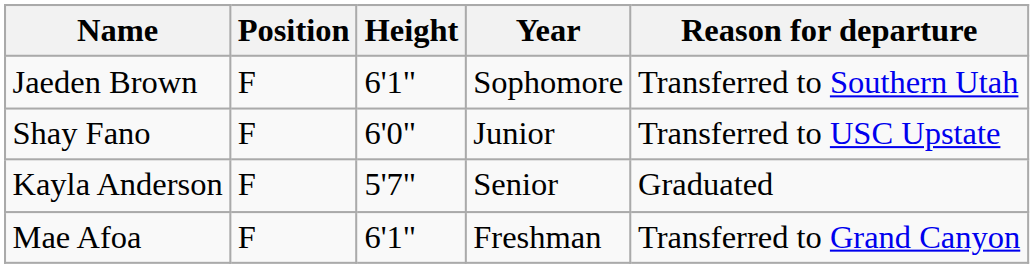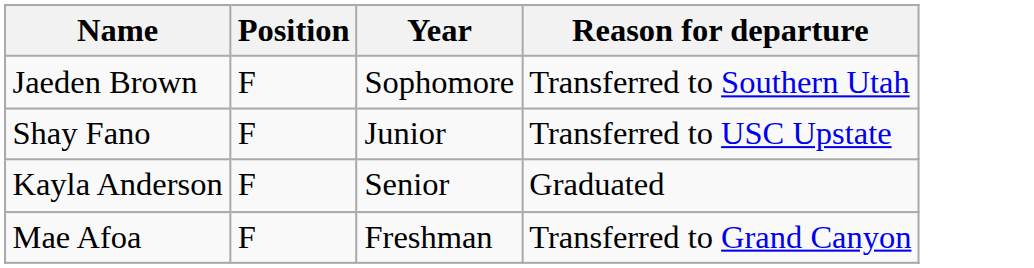 <table class="wikitable">
 <tr>
 <th>Name</th>
 <th>Position</th>
-<th>Height</th>
 <th>Year</th>
 <th>Reason for departure</th>
 </tr>
 <tr>
 <td>Jaeden Brown</td>
 <td>F</td>
-<td>6'1"</td>
 <td>Sophomore</td>
 <td>Transferred to <a href='#'>Southern Utah</a></td>
 </tr>
 <tr>
 <td>Shay Fano</td>
 <td>F</td>
-<td>6'0"</td>
 <td>Junior</td>
 <td>Transferred to <a href='#'>USC Upstate</a></td>
 </tr>
 <tr>
 <td>Kayla Anderson</td>
 <td>F</td>
-<td>5'7"</td>
 <td>Senior</td>
 <td>Graduated</td>
 </tr>
 <tr>
 <td>Mae Afoa</td>
 <td>F</td>
-<td>6'1"</td>
 <td>Freshman</td>
 <td>Transferred to <a href='#'>Grand Canyon</a></td>
 </tr>
 </table>
